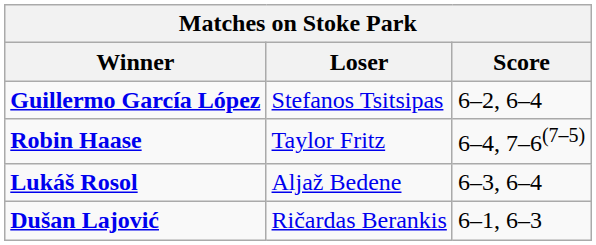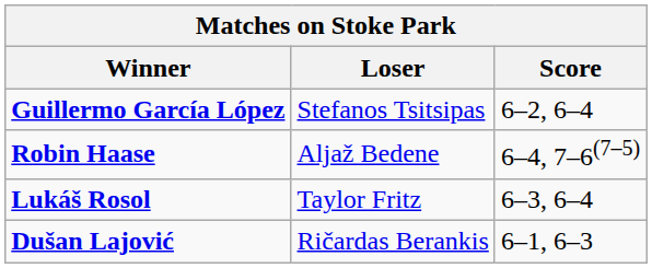 <table class="wikitable">
 <tr>
 <th colspan=3>Matches on Stoke Park</th>
 </tr>
 <tr>
 <th>Winner</th>
 <th>Loser</th>
 <th>Score</th>
 </tr>
 <tr>
 <td><strong> <a href='#'>Guillermo García López</a></strong></td>
 <td> <a href='#'>Stefanos Tsitsipas</a></td>
 <td>6–2, 6–4</td>
 </tr>
 <tr>
 <td><strong> <a href='#'>Robin Haase</a></strong></td>
-<td> <a href='#'>Taylor Fritz</a></td>
+<td> <a href='#'>Aljaž Bedene</a></td>
 <td>6–4, 7–6<sup>(7–5)</sup></td>
 </tr>
 <tr>
 <td><strong> <a href='#'>Lukáš Rosol</a></strong></td>
-<td> <a href='#'>Aljaž Bedene</a></td>
+<td> <a href='#'>Taylor Fritz</a></td>
 <td>6–3, 6–4</td>
 </tr>
 <tr>
 <td><strong> <a href='#'>Dušan Lajović</a></strong></td>
 <td> <a href='#'>Ričardas Berankis</a></td>
 <td>6–1, 6–3</td>
 </tr>
 </table>
